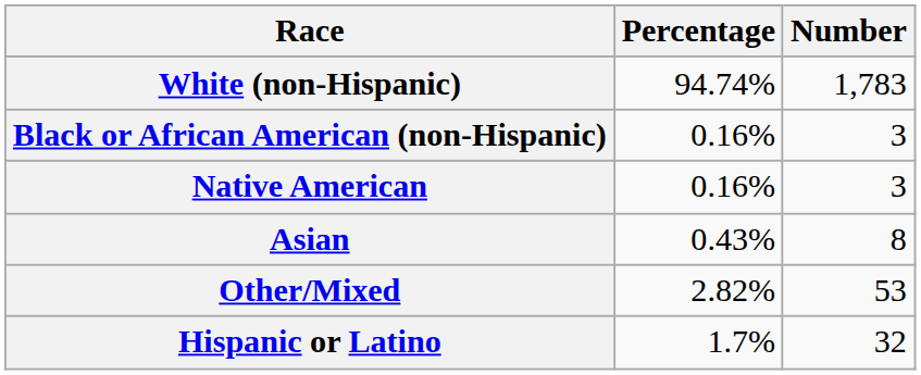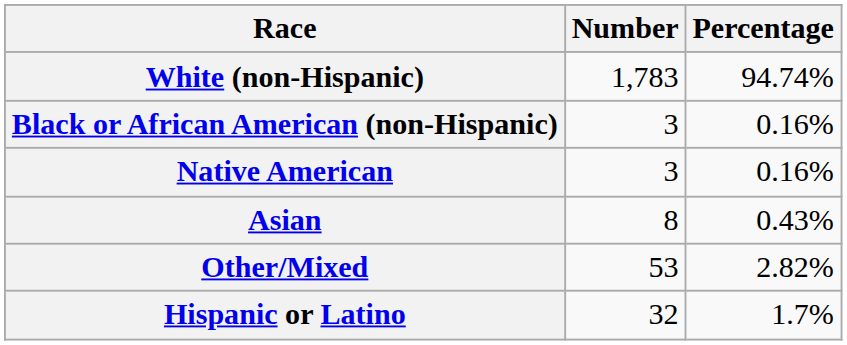 <table class="wikitable" style="text-align:right">
 <tr>
 <th scope="col">Race</th>
+<th scope="col">Number</th>
 <th scope="col">Percentage</th>
-<th scope="col">Number</th>
 </tr>
 <tr>
 <th scope="row"><a href='#'>White</a> (non-Hispanic)</th>
+<td>1,783</td>
 <td>94.74%</td>
-<td>1,783</td>
 </tr>
 <tr>
 <th scope="row"><a href='#'>Black or African American</a> (non-Hispanic)</th>
+<td>3</td>
 <td>0.16%</td>
-<td>3</td>
 </tr>
 <tr>
 <th scope="row"><a href='#'>Native American</a></th>
+<td>3</td>
 <td>0.16%</td>
-<td>3</td>
 </tr>
 <tr>
 <th scope="row"><a href='#'>Asian</a></th>
+<td>8</td>
 <td>0.43%</td>
-<td>8</td>
 </tr>
 <tr>
 <th scope="row"><a href='#'>Other/Mixed</a></th>
+<td>53</td>
 <td>2.82%</td>
-<td>53</td>
 </tr>
 <tr>
 <th scope="row"><a href='#'>Hispanic</a> or <a href='#'>Latino</a></th>
+<td>32</td>
 <td>1.7%</td>
-<td>32</td>
 </tr>
 </table>
